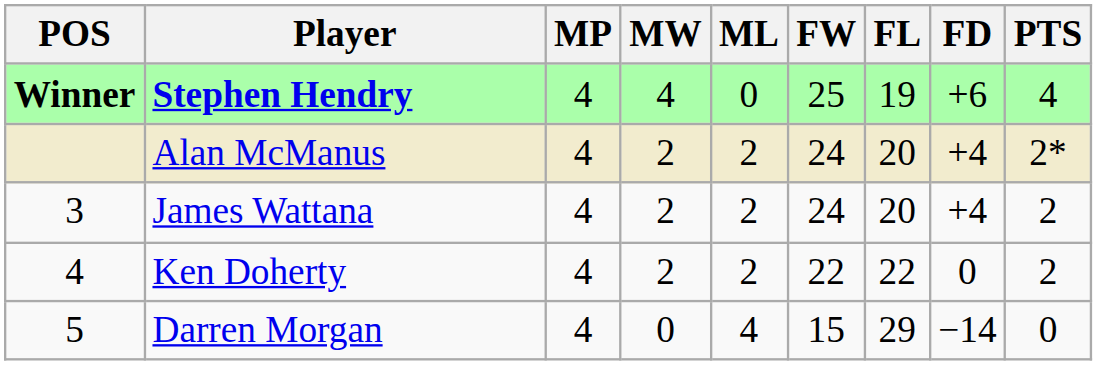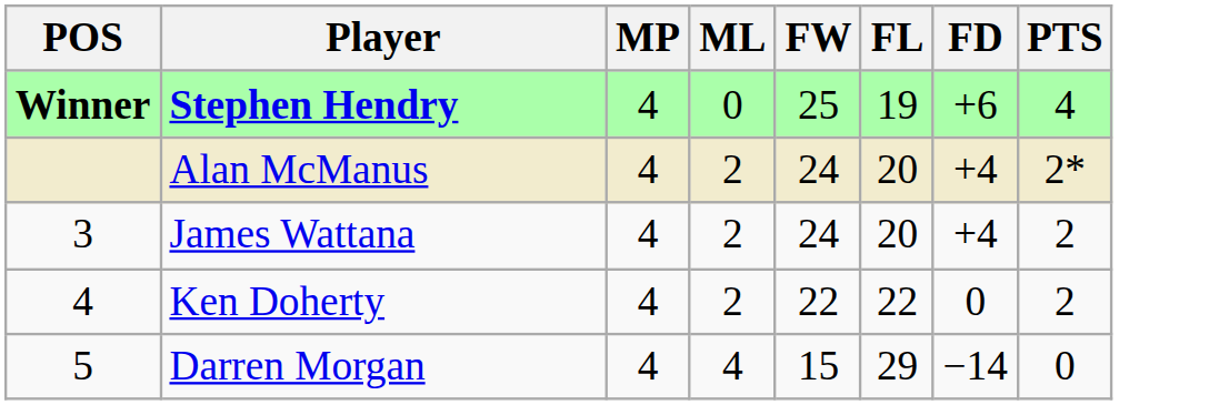 <table class="wikitable" style="text-align: center;">
 <tr>
 <th width=20>POS</th>
 <th width=165>Player</th>
 <th width=20>MP</th>
-<th width=20>MW</th>
 <th width=20>ML</th>
 <th width=20>FW</th>
 <th width=20>FL</th>
 <th width=20>FD</th>
 <th width=20>PTS</th>
 </tr>
 <tr style="background:#aaffaa;">
 <td><strong>Winner</strong></td>
 <td style="text-align:left;"> <strong><a href='#'>Stephen Hendry</a></strong></td>
-<td>4</td>
 <td>4</td>
 <td>0</td>
 <td>25</td>
 <td>19</td>
 <td>+6</td>
 <td>4</td>
 </tr>
 <tr style="background:#f2ecce;">
 <td></td>
 <td style="text-align:left;"> <a href='#'>Alan McManus</a></td>
 <td>4</td>
 <td>2</td>
-<td>2</td>
 <td>24</td>
 <td>20</td>
 <td>+4</td>
 <td>2*</td>
 </tr>
 <tr>
 <td>3</td>
 <td style="text-align:left;"> <a href='#'>James Wattana</a></td>
 <td>4</td>
-<td>2</td>
 <td>2</td>
 <td>24</td>
 <td>20</td>
 <td>+4</td>
 <td>2</td>
 </tr>
 <tr>
 <td>4</td>
 <td style="text-align:left;"> <a href='#'>Ken Doherty</a></td>
 <td>4</td>
 <td>2</td>
-<td>2</td>
 <td>22</td>
 <td>22</td>
 <td>0</td>
 <td>2</td>
 </tr>
 <tr>
 <td>5</td>
 <td style="text-align:left;"> <a href='#'>Darren Morgan</a></td>
 <td>4</td>
-<td>0</td>
 <td>4</td>
 <td>15</td>
 <td>29</td>
 <td>−14</td>
 <td>0</td>
 </tr>
 </table>
